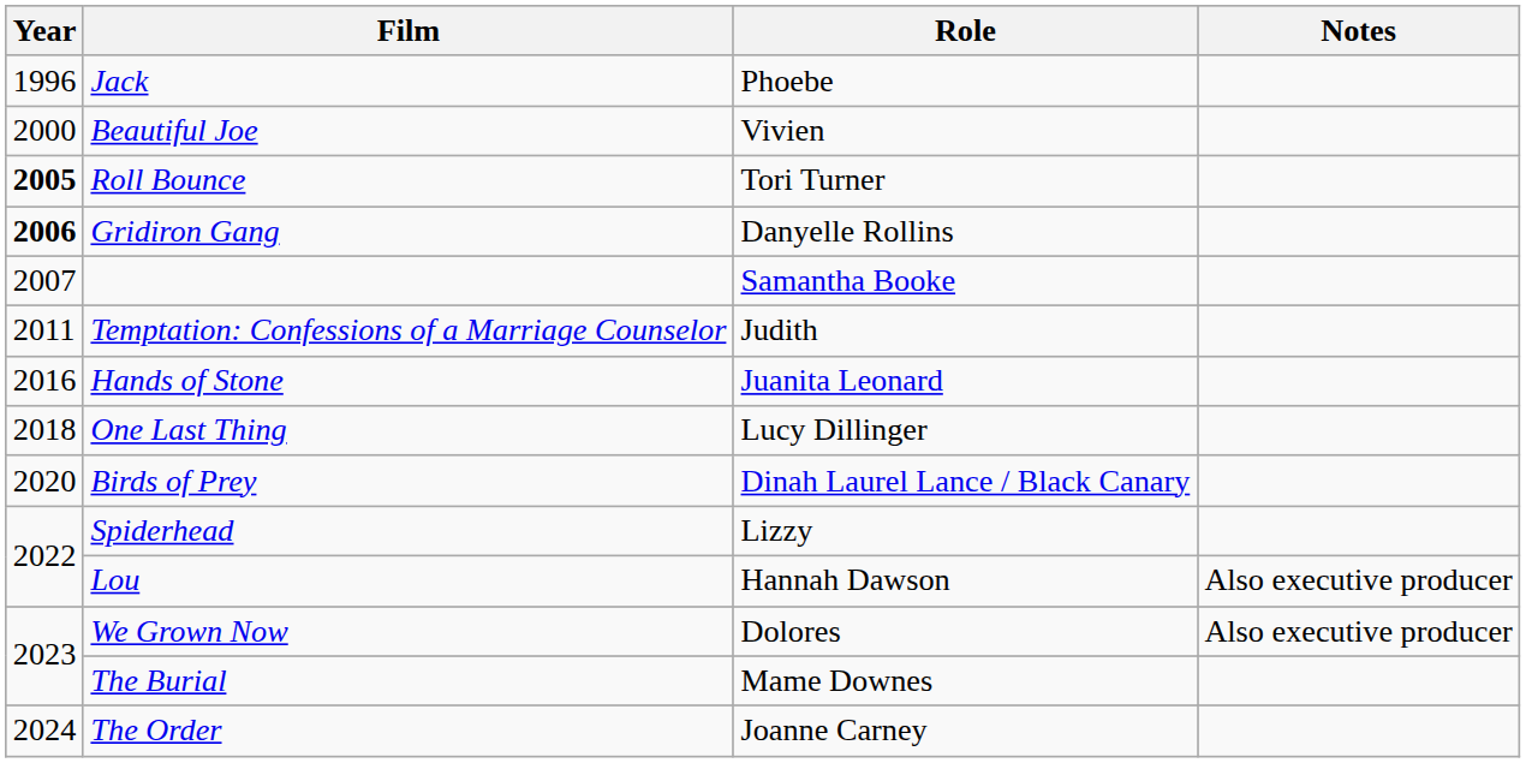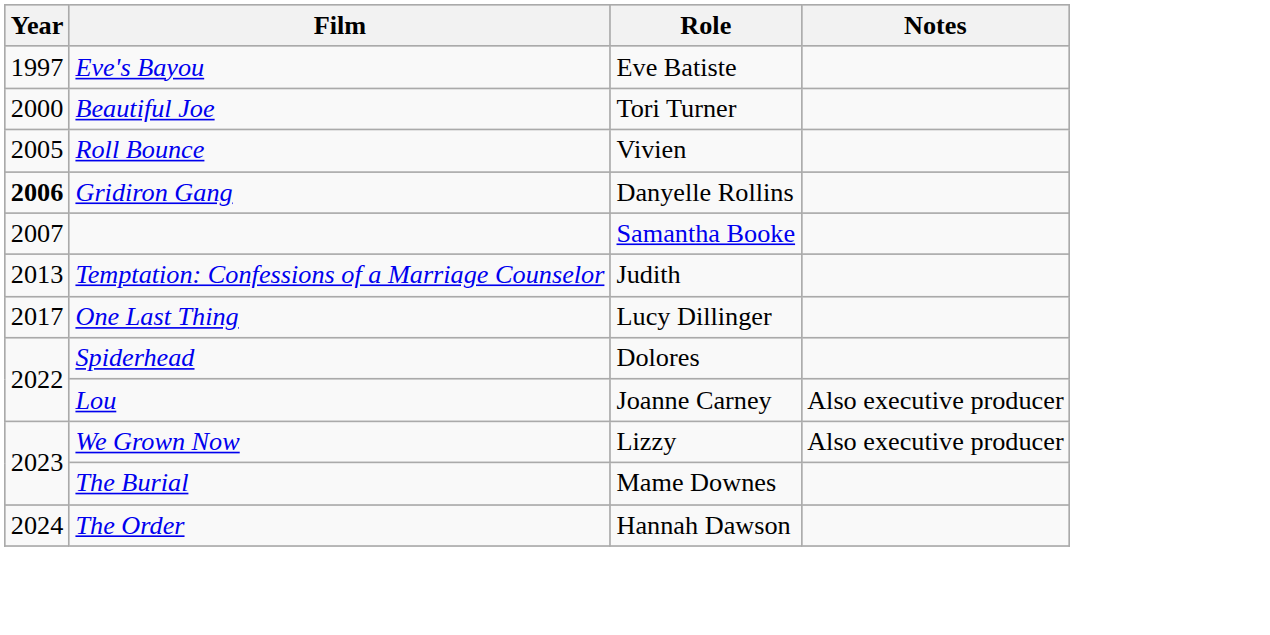 <table class="wikitable sortable">
 <tr>
 <th>Year</th>
 <th>Film</th>
 <th>Role</th>
 <th class="unsortable">Notes</th>
 </tr>
 <tr>
-<td>1996</td>
-<td><em><a href='#'>Jack</a></em></td>
-<td>Phoebe</td>
+<td>1997</td>
+<td><em><a href='#'>Eve's Bayou</a></em></td>
+<td>Eve Batiste</td>
 <td></td>
 </tr>
 <tr>
 <td>2000</td>
 <td><em><a href='#'>Beautiful Joe</a></em></td>
-<td>Vivien</td>
+<td>Tori Turner</td>
 <td></td>
 </tr>
 <tr>
-<td><strong>2005</strong></td>
+<td>2005</td>
 <td><em><a href='#'>Roll Bounce</a></em></td>
-<td>Tori Turner</td>
+<td>Vivien</td>
 <td></td>
 </tr>
 <tr>
 <td><strong>2006</strong></td>
 <td><em><a href='#'>Gridiron Gang</a></em></td>
 <td>Danyelle Rollins</td>
 <td></td>
 </tr>
 <tr>
 <td>2007</td>
 <td><em></em></td>
 <td><a href='#'>Samantha Booke</a></td>
 <td></td>
 </tr>
 <tr>
-<td>2011</td>
+<td>2013</td>
 <td><em><a href='#'>Temptation: Confessions of a Marriage Counselor</a></em></td>
 <td>Judith</td>
 <td></td>
 </tr>
 <tr>
-<td>2016</td>
-<td><em><a href='#'>Hands of Stone</a></em></td>
-<td><a href='#'>Juanita Leonard</a></td>
-<td></td>
-</tr>
-<tr>
-<td>2018</td>
+<td>2017</td>
 <td><em><a href='#'>One Last Thing</a></em></td>
 <td>Lucy Dillinger</td>
 <td></td>
 </tr>
 <tr>
-<td>2020</td>
-<td><em><a href='#'>Birds of Prey</a></em></td>
-<td><a href='#'>Dinah Laurel Lance / Black Canary</a></td>
-<td></td>
-</tr>
-<tr>
 <td rowspan="2">2022</td>
 <td><em><a href='#'>Spiderhead</a></em></td>
-<td>Lizzy</td>
+<td>Dolores</td>
 <td></td>
 </tr>
 <tr>
 <td><em><a href='#'>Lou</a></em></td>
-<td>Hannah Dawson</td>
+<td>Joanne Carney</td>
 <td>Also executive producer</td>
 </tr>
 <tr>
 <td rowspan="2">2023</td>
 <td><em><a href='#'>We Grown Now</a></em></td>
-<td>Dolores</td>
+<td>Lizzy</td>
 <td>Also executive producer</td>
 </tr>
 <tr>
 <td><em><a href='#'>The Burial</a></em></td>
 <td>Mame Downes</td>
 <td></td>
 </tr>
 <tr>
 <td>2024</td>
 <td><em><a href='#'>The Order</a></em></td>
-<td>Joanne Carney</td>
+<td>Hannah Dawson</td>
 <td></td>
 </tr>
 </table>
